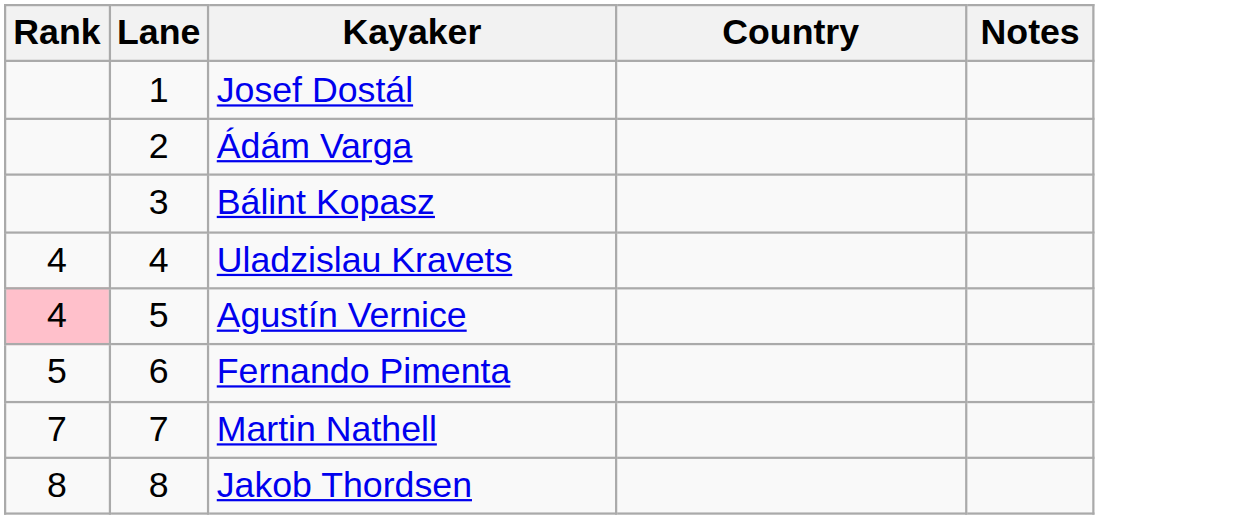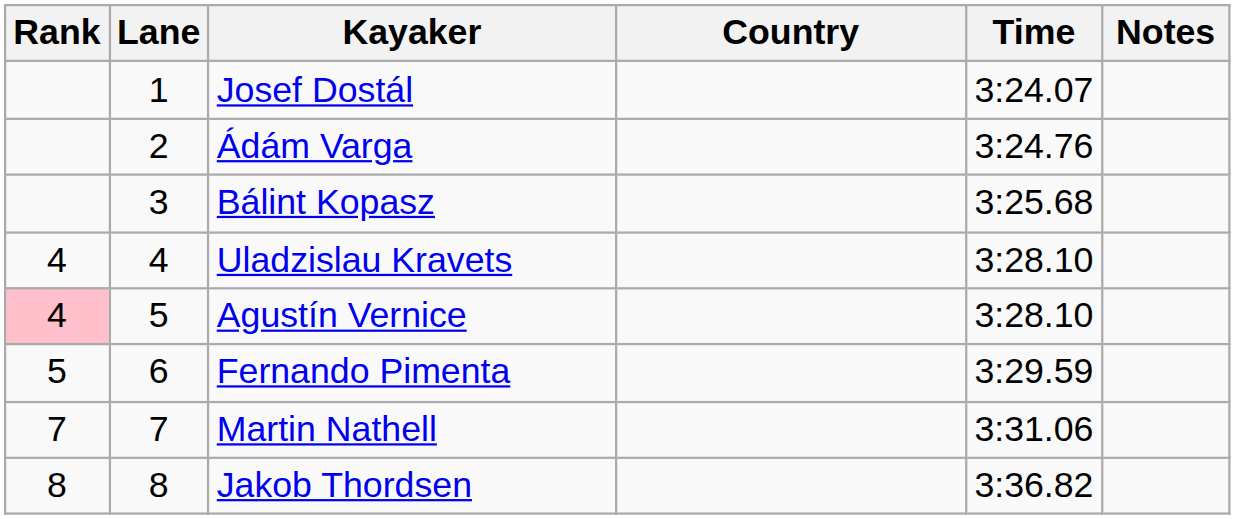 <table class="wikitable sortable" style="text-align:center;">
 <tr>
 <th width=30>Rank</th>
 <th width=30>Lane</th>
 <th width=175>Kayaker</th>
 <th width=150>Country</th>
+<th width=30>Time</th>
 <th width=50>Notes</th>
 </tr>
 <tr>
 <td></td>
 <td>1</td>
 <td align=left><a href='#'>Josef Dostál</a></td>
 <td align=left></td>
+<td>3:24.07</td>
 <td></td>
 </tr>
 <tr>
 <td></td>
 <td>2</td>
 <td align=left><a href='#'>Ádám Varga</a></td>
 <td align=left></td>
+<td>3:24.76</td>
 <td></td>
 </tr>
 <tr>
 <td></td>
 <td>3</td>
 <td align=left><a href='#'>Bálint Kopasz</a></td>
 <td align=left></td>
+<td>3:25.68</td>
 <td></td>
 </tr>
 <tr>
 <td>4</td>
 <td>4</td>
 <td align=left><a href='#'>Uladzislau Kravets</a></td>
 <td align=left></td>
+<td>3:28.10</td>
 <td></td>
 </tr>
 <tr>
 <td style="background: pink;">4</td>
 <td>5</td>
 <td align=left><a href='#'>Agustín Vernice</a></td>
 <td align=left></td>
+<td>3:28.10</td>
 <td></td>
 </tr>
 <tr>
 <td>5</td>
 <td>6</td>
 <td align=left><a href='#'>Fernando Pimenta</a></td>
 <td align=left></td>
+<td>3:29.59</td>
 <td></td>
 </tr>
 <tr>
 <td>7</td>
 <td>7</td>
 <td align=left><a href='#'>Martin Nathell</a></td>
 <td align=left></td>
+<td>3:31.06</td>
 <td></td>
 </tr>
 <tr>
 <td>8</td>
 <td>8</td>
 <td align=left><a href='#'>Jakob Thordsen</a></td>
 <td align=left></td>
+<td>3:36.82</td>
 <td></td>
 </tr>
 </table>
